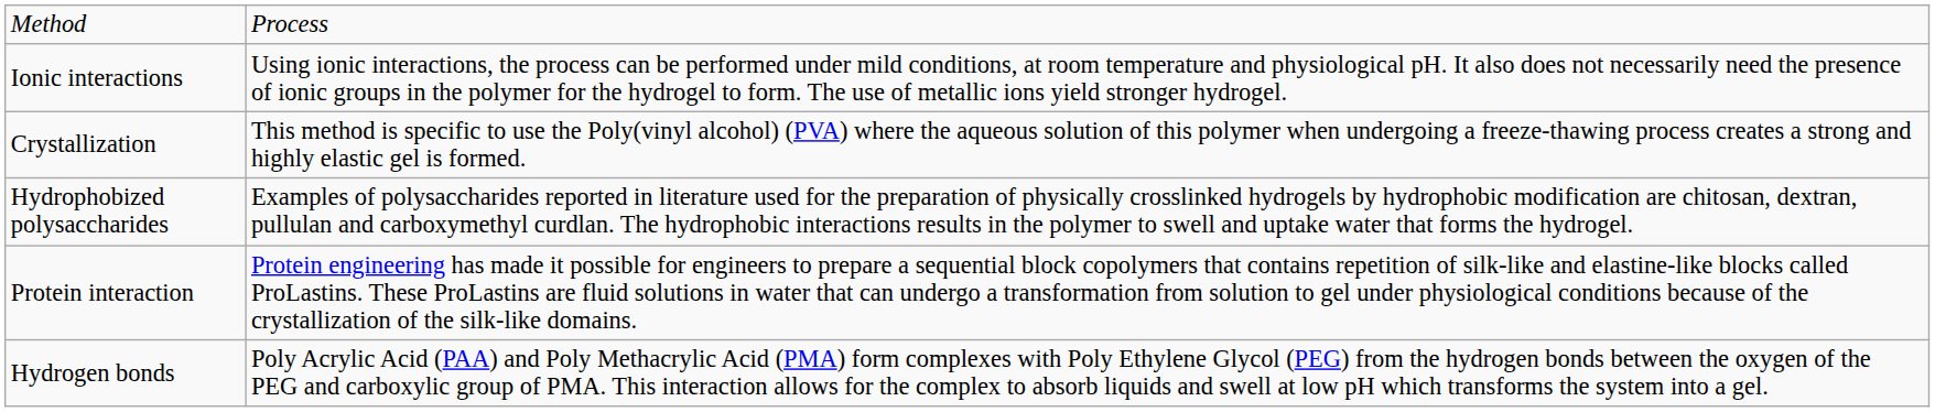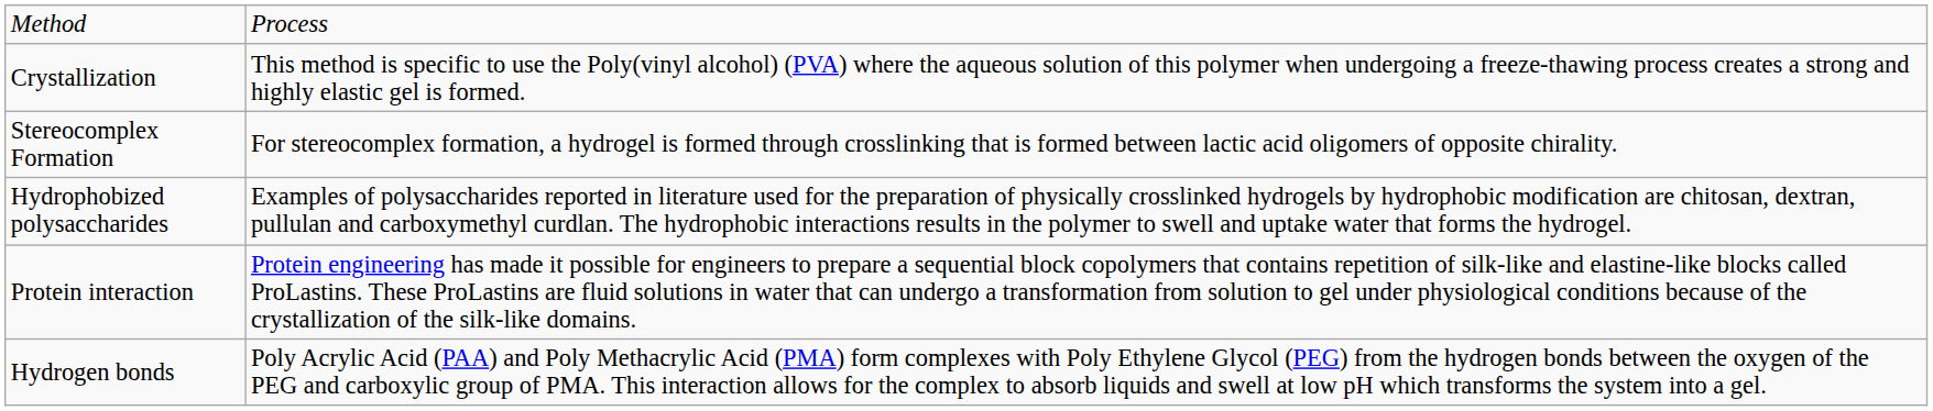 <table class="wikitable" border="1">
 <tr>
 <td><div><em>Method</em></div></td>
 <td><div><em>Process</em></div></td>
 </tr>
 <tr>
-<td><div> Ionic interactions </div></td>
-<td><div>Using ionic interactions, the process can be performed under mild conditions, at room temperature and physiological pH. It also does not necessarily need the presence of ionic groups in the polymer for the hydrogel to form. The use of metallic ions yield stronger hydrogel. </div></td>
+<td><div> Crystallization </div></td>
+<td><div> This method is specific to use the Poly(vinyl alcohol) (<a href='#'>PVA</a>) where the aqueous solution of this polymer when undergoing a freeze-thawing process creates a strong and highly elastic gel is formed. </div></td>
 </tr>
 <tr>
-<td><div> Crystallization </div></td>
-<td><div> This method is specific to use the Poly(vinyl alcohol) (<a href='#'>PVA</a>) where the aqueous solution of this polymer when undergoing a freeze-thawing process creates a strong and highly elastic gel is formed. </div></td>
+<td><div> Stereocomplex Formation </div></td>
+<td><div> For stereocomplex formation, a hydrogel is formed through crosslinking that is formed between lactic acid oligomers of opposite chirality. </div></td>
 </tr>
 <tr>
 <td><div> Hydrophobized polysaccharides </div></td>
 <td><div> Examples of polysaccharides reported in literature used for the preparation of physically crosslinked hydrogels by hydrophobic modification are chitosan, dextran, pullulan and carboxymethyl curdlan. The hydrophobic interactions results in the polymer to swell and uptake water that forms the hydrogel. </div></td>
 </tr>
 <tr>
 <td><div> Protein interaction </div></td>
 <td><div> <a href='#'>Protein engineering</a> has made it possible for engineers to prepare a sequential block copolymers that contains repetition of silk-like and elastine-like blocks called ProLastins. These ProLastins are fluid solutions in water that can undergo a transformation from solution to gel under physiological conditions because of the crystallization of the silk-like domains. </div></td>
 </tr>
 <tr>
 <td><div> Hydrogen bonds </div></td>
 <td><div> Poly Acrylic Acid (<a href='#'>PAA</a>) and Poly Methacrylic Acid (<a href='#'>PMA</a>) form complexes with Poly Ethylene Glycol (<a href='#'>PEG</a>) from the hydrogen bonds between the oxygen of the PEG and carboxylic group of PMA. This interaction allows for the complex to absorb liquids and swell at low pH which transforms the system into a gel.</div></td>
 </tr>
 </table>
